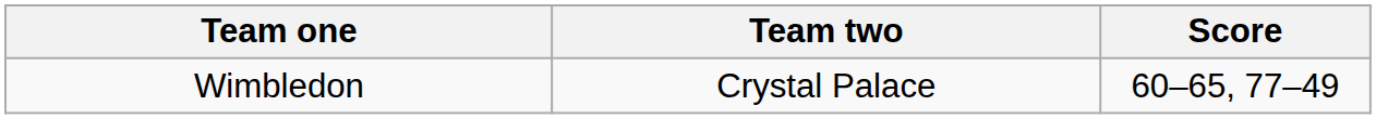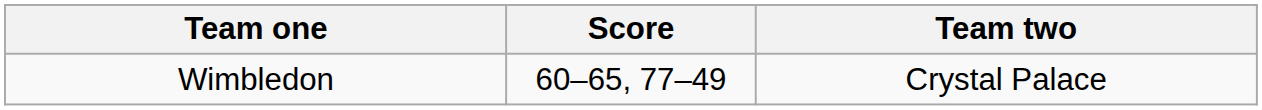 <table class="wikitable" style="text-align: center">
 <tr>
 <th width=250>Team one</th>
+<th width=120>Score</th>
 <th width=250>Team two</th>
-<th width=120>Score</th>
 </tr>
 <tr>
 <td>Wimbledon</td>
+<td>60–65, 77–49</td>
 <td>Crystal Palace</td>
-<td>60–65, 77–49</td>
 </tr>
 </table>
